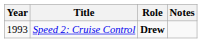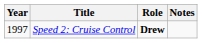 <table class="wikitable">
 <tr>
 <th>Year</th>
 <th>Title</th>
 <th>Role</th>
 <th>Notes</th>
 </tr>
 <tr>
-<td>1993</td>
+<td>1997</td>
 <td><em><a href='#'>Speed 2: Cruise Control</a></em></td>
 <td><strong>Drew</strong></td>
 <td></td>
 </tr>
 </table>
